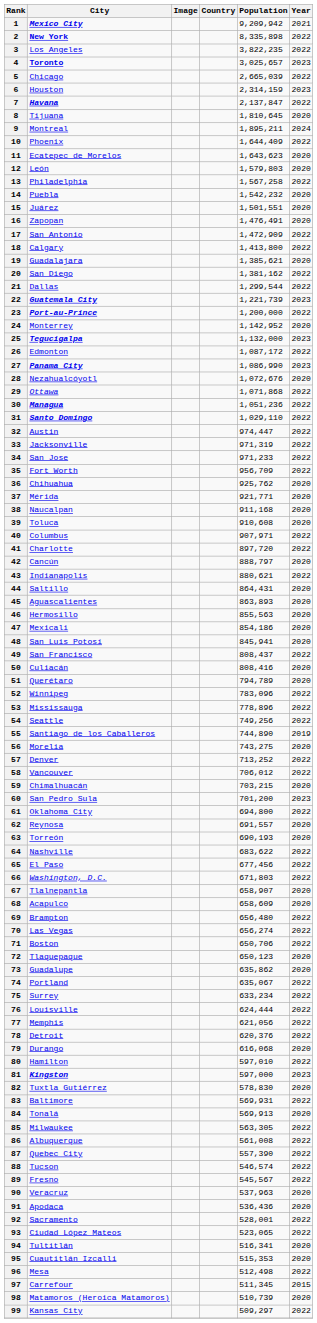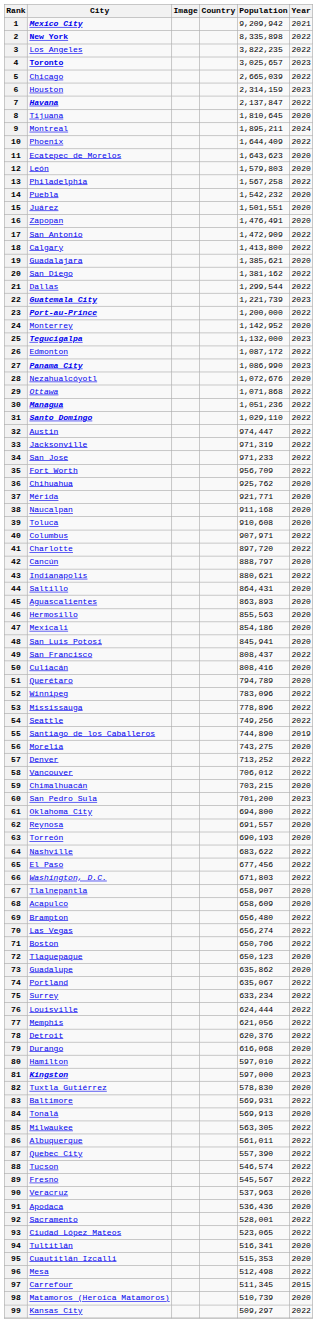 <table class="wikitable sortable">
 <tr>
 <th scope="col">Rank</th>
 <th scope="col">City</th>
 <th scope="col">Image</th>
 <th scope="col">Country</th>
 <th scope="col" data-sort-type="number">Population</th>
 <th scope="col">Year</th>
 </tr>
 <tr>
 <th scope="row">1</th>
 <td><strong><em><a href='#'>Mexico City</a></em></strong></td>
 <td></td>
 <td></td>
 <td>9,209,942</td>
 <td>2021</td>
 </tr>
 <tr>
 <th scope="row">2</th>
 <td><strong><a href='#'>New York</a></strong></td>
 <td></td>
 <td></td>
 <td>8,335,898</td>
 <td>2022</td>
 </tr>
 <tr>
 <th scope="row">3</th>
 <td><a href='#'>Los Angeles</a></td>
 <td></td>
 <td></td>
 <td>3,822,235</td>
 <td>2022</td>
 </tr>
 <tr>
 <th scope="row">4</th>
 <td><strong><a href='#'>Toronto</a></strong></td>
 <td></td>
 <td></td>
 <td>3,025,657</td>
 <td>2023</td>
 </tr>
 <tr>
 <th scope="row">5</th>
 <td><a href='#'>Chicago</a></td>
 <td></td>
 <td></td>
 <td>2,665,039</td>
 <td>2022</td>
 </tr>
 <tr>
 <th scope="row">6</th>
 <td><a href='#'>Houston</a></td>
 <td></td>
 <td></td>
 <td>2,314,159</td>
 <td>2023</td>
 </tr>
 <tr>
 <th scope="row">7</th>
 <td><strong><em><a href='#'>Havana</a></em></strong></td>
 <td></td>
 <td></td>
 <td>2,137,847</td>
 <td>2022</td>
 </tr>
 <tr>
 <th scope="row">8</th>
 <td><a href='#'>Tijuana</a></td>
 <td></td>
 <td></td>
 <td>1,810,645</td>
 <td>2020</td>
 </tr>
 <tr>
 <th scope="row">9</th>
 <td><a href='#'>Montreal</a></td>
 <td></td>
 <td></td>
 <td>1,895,211 </td>
 <td>2024</td>
 </tr>
 <tr>
 <th scope="row">10</th>
 <td><a href='#'>Phoenix</a></td>
 <td></td>
 <td></td>
 <td>1,644,409</td>
 <td>2022</td>
 </tr>
 <tr>
 <th scope="row">11</th>
 <td><a href='#'>Ecatepec de Morelos</a></td>
 <td></td>
 <td></td>
 <td>1,643,623</td>
 <td>2020</td>
 </tr>
 <tr>
 <th scope="row">12</th>
 <td><a href='#'>León</a></td>
 <td></td>
 <td></td>
 <td>1,579,803</td>
 <td>2020</td>
 </tr>
 <tr>
 <th scope="row">13</th>
 <td><a href='#'>Philadelphia</a></td>
 <td></td>
 <td></td>
 <td>1,567,258</td>
 <td>2022</td>
 </tr>
 <tr>
 <th scope="row">14</th>
 <td><a href='#'>Puebla</a></td>
 <td></td>
 <td></td>
 <td>1,542,232</td>
 <td>2020</td>
 </tr>
 <tr>
 <th scope="row">15</th>
 <td><a href='#'>Juárez</a></td>
 <td></td>
 <td></td>
 <td>1,501,551</td>
 <td>2020</td>
 </tr>
 <tr>
 <th scope="row">16</th>
 <td><a href='#'>Zapopan</a></td>
 <td></td>
 <td></td>
 <td>1,476,491</td>
 <td>2020</td>
 </tr>
 <tr>
 <th scope="row">17</th>
 <td><a href='#'>San Antonio</a></td>
 <td></td>
 <td></td>
 <td>1,472,909</td>
 <td>2022</td>
 </tr>
 <tr>
 <th scope="row">18</th>
 <td><a href='#'>Calgary</a></td>
 <td></td>
 <td></td>
 <td>1,413,800</td>
 <td>2022</td>
 </tr>
 <tr>
 <th scope="row">19</th>
 <td><a href='#'>Guadalajara</a></td>
 <td></td>
 <td></td>
 <td>1,385,621</td>
 <td>2020</td>
 </tr>
 <tr>
 <th scope="row">20</th>
 <td><a href='#'>San Diego</a></td>
 <td></td>
 <td></td>
 <td>1,381,162</td>
 <td>2022</td>
 </tr>
 <tr>
 <th scope="row">21</th>
 <td><a href='#'>Dallas</a></td>
 <td></td>
 <td></td>
 <td>1,299,544</td>
 <td>2022</td>
 </tr>
 <tr>
 <th scope="row">22</th>
 <td><strong><em><a href='#'>Guatemala City</a></em></strong></td>
 <td></td>
 <td></td>
 <td>1,221,739</td>
 <td>2023</td>
 </tr>
 <tr>
 <th scope="row">23</th>
 <td><strong><em><a href='#'>Port-au-Prince</a></em></strong></td>
 <td></td>
 <td></td>
 <td>1,200,000</td>
 <td>2022</td>
 </tr>
 <tr>
 <th scope="row">24</th>
 <td><a href='#'>Monterrey</a></td>
 <td></td>
 <td></td>
 <td>1,142,952</td>
 <td>2020</td>
 </tr>
 <tr>
 <th scope="row">25</th>
 <td><strong><em><a href='#'>Tegucigalpa</a></em></strong></td>
 <td></td>
 <td></td>
 <td>1,132,000</td>
 <td>2023</td>
 </tr>
 <tr>
 <th scope="row">26</th>
 <td><a href='#'>Edmonton</a></td>
 <td></td>
 <td></td>
 <td>1,087,172</td>
 <td>2022</td>
 </tr>
 <tr>
 <th scope="row">27</th>
 <td><strong><em><a href='#'>Panama City</a></em></strong></td>
 <td></td>
 <td></td>
 <td>1,086,990</td>
 <td>2023</td>
 </tr>
 <tr>
 <th scope="row">28</th>
 <td><a href='#'>Nezahualcóyotl</a></td>
 <td></td>
 <td></td>
 <td>1,072,676</td>
 <td>2020</td>
 </tr>
 <tr>
 <th scope="row">29</th>
 <td><em><a href='#'>Ottawa</a></em></td>
 <td></td>
 <td></td>
 <td>1,071,868</td>
 <td>2022</td>
 </tr>
 <tr>
 <th scope="row">30</th>
 <td><strong><em><a href='#'>Managua</a></em></strong></td>
 <td></td>
 <td></td>
 <td>1,051,236</td>
 <td>2022</td>
 </tr>
 <tr>
 <th scope="row">31</th>
 <td><strong><em><a href='#'>Santo Domingo</a></em></strong></td>
 <td></td>
 <td></td>
 <td>1,029,110</td>
 <td>2022</td>
 </tr>
 <tr>
 <th scope="row">32</th>
 <td><a href='#'>Austin</a></td>
 <td></td>
 <td></td>
 <td>974,447</td>
 <td>2022</td>
 </tr>
 <tr>
 <th scope="row">33</th>
 <td><a href='#'>Jacksonville</a></td>
 <td></td>
 <td></td>
 <td>971,319</td>
 <td>2022</td>
 </tr>
 <tr>
 <th scope="row">34</th>
 <td><a href='#'>San Jose</a></td>
 <td></td>
 <td></td>
 <td>971,233</td>
 <td>2022</td>
 </tr>
 <tr>
 <th scope="row">35</th>
 <td><a href='#'>Fort Worth</a></td>
 <td></td>
 <td></td>
 <td>956,709</td>
 <td>2022</td>
 </tr>
 <tr>
 <th scope="row">36</th>
 <td><a href='#'>Chihuahua</a></td>
 <td></td>
 <td></td>
 <td>925,762</td>
 <td>2020</td>
 </tr>
 <tr>
 <th scope="row">37</th>
 <td><a href='#'>Mérida</a></td>
 <td></td>
 <td></td>
 <td>921,771</td>
 <td>2020</td>
 </tr>
 <tr>
 <th scope="row">38</th>
 <td><a href='#'>Naucalpan</a></td>
 <td></td>
 <td></td>
 <td>911,168</td>
 <td>2020</td>
 </tr>
 <tr>
 <th scope="row">39</th>
 <td><a href='#'>Toluca</a></td>
 <td></td>
 <td></td>
 <td>910,608</td>
 <td>2020</td>
 </tr>
 <tr>
 <th scope="row">40</th>
 <td><a href='#'>Columbus</a></td>
 <td></td>
 <td></td>
 <td>907,971</td>
 <td>2022</td>
 </tr>
 <tr>
 <th scope="row">41</th>
 <td><a href='#'>Charlotte</a></td>
 <td></td>
 <td></td>
 <td>897,720</td>
 <td>2022</td>
 </tr>
 <tr>
 <th scope="row">42</th>
 <td><a href='#'>Cancún</a></td>
 <td></td>
 <td></td>
 <td>888,797</td>
 <td>2020</td>
 </tr>
 <tr>
 <th scope="row">43</th>
 <td><a href='#'>Indianapolis</a></td>
 <td></td>
 <td></td>
 <td>880,621</td>
 <td>2022</td>
 </tr>
 <tr>
 <th scope="row">44</th>
 <td><a href='#'>Saltillo</a></td>
 <td></td>
 <td></td>
 <td>864,431</td>
 <td>2020</td>
 </tr>
 <tr>
 <th scope="row">45</th>
 <td><a href='#'>Aguascalientes</a></td>
 <td></td>
 <td></td>
 <td>863,893</td>
 <td>2020</td>
 </tr>
 <tr>
 <th scope="row">46</th>
 <td><a href='#'>Hermosillo</a></td>
 <td></td>
 <td></td>
 <td>855,563</td>
 <td>2020</td>
 </tr>
 <tr>
 <th scope="row">47</th>
 <td><a href='#'>Mexicali</a></td>
 <td></td>
 <td></td>
 <td>854,186</td>
 <td>2020</td>
 </tr>
 <tr>
 <th scope="row">48</th>
 <td><a href='#'>San Luis Potosí</a></td>
 <td></td>
 <td></td>
 <td>845,941</td>
 <td>2020</td>
 </tr>
 <tr>
 <th scope="row">49</th>
 <td><a href='#'>San Francisco</a></td>
 <td></td>
 <td></td>
 <td>808,437</td>
 <td>2022</td>
 </tr>
 <tr>
 <th scope="row">50</th>
 <td><a href='#'>Culiacán</a></td>
 <td></td>
 <td></td>
 <td>808,416</td>
 <td>2020</td>
 </tr>
 <tr>
 <th scope="row">51</th>
 <td><a href='#'>Querétaro</a></td>
 <td></td>
 <td></td>
 <td>794,789</td>
 <td>2020</td>
 </tr>
 <tr>
 <th scope="row">52</th>
 <td><a href='#'>Winnipeg</a></td>
 <td></td>
 <td></td>
 <td>783,096</td>
 <td>2022</td>
 </tr>
 <tr>
 <th scope="row">53</th>
 <td><a href='#'>Mississauga</a></td>
 <td></td>
 <td></td>
 <td>778,896</td>
 <td>2022</td>
 </tr>
 <tr>
 <th scope="row">54</th>
 <td><a href='#'>Seattle</a></td>
 <td></td>
 <td></td>
 <td>749,256</td>
 <td>2022</td>
 </tr>
 <tr>
 <th scope="row">55</th>
 <td><a href='#'>Santiago de los Caballeros</a></td>
 <td></td>
 <td></td>
 <td>744,890</td>
 <td>2019</td>
 </tr>
 <tr>
 <th scope="row">56</th>
 <td><a href='#'>Morelia</a></td>
 <td></td>
 <td></td>
 <td>743,275</td>
 <td>2020</td>
 </tr>
 <tr>
 <th scope="row">57</th>
 <td><a href='#'>Denver</a></td>
 <td></td>
 <td></td>
 <td>713,252</td>
 <td>2022</td>
 </tr>
 <tr>
 <th scope="row">58</th>
 <td><a href='#'>Vancouver</a></td>
 <td></td>
 <td></td>
 <td>706,012</td>
 <td>2022</td>
 </tr>
 <tr>
 <th scope="row">59</th>
 <td><a href='#'>Chimalhuacán</a></td>
 <td></td>
 <td></td>
 <td>703,215</td>
 <td>2020</td>
 </tr>
 <tr>
 <th scope="row">60</th>
 <td><a href='#'>San Pedro Sula</a></td>
 <td></td>
 <td></td>
 <td>701,200</td>
 <td>2023</td>
 </tr>
 <tr>
 <th scope="row">61</th>
 <td><a href='#'>Oklahoma City</a></td>
 <td></td>
 <td></td>
 <td>694,800</td>
 <td>2022</td>
 </tr>
 <tr>
 <th scope="row">62</th>
 <td><a href='#'>Reynosa</a></td>
 <td></td>
 <td></td>
 <td>691,557</td>
 <td>2020</td>
 </tr>
 <tr>
 <th scope="row">63</th>
 <td><a href='#'>Torreón</a></td>
 <td></td>
 <td></td>
 <td>690,193</td>
 <td>2020</td>
 </tr>
 <tr>
 <th scope="row">64</th>
 <td><a href='#'>Nashville</a></td>
 <td></td>
 <td></td>
 <td>683,622</td>
 <td>2022</td>
 </tr>
 <tr>
 <th scope="row">65</th>
 <td><a href='#'>El Paso</a></td>
 <td></td>
 <td></td>
 <td>677,456</td>
 <td>2022</td>
 </tr>
 <tr>
 <th scope="row">66</th>
 <td><em><a href='#'>Washington, D.C.</a></em></td>
 <td></td>
 <td></td>
 <td>671,803</td>
 <td>2022</td>
 </tr>
 <tr>
 <th scope="row">67</th>
 <td><a href='#'>Tlalnepantla</a></td>
 <td></td>
 <td></td>
 <td>658,907</td>
 <td>2020</td>
 </tr>
 <tr>
 <th scope="row">68</th>
 <td><a href='#'>Acapulco</a></td>
 <td></td>
 <td></td>
 <td>658,609</td>
 <td>2020</td>
 </tr>
 <tr>
 <th scope="row">69</th>
 <td><a href='#'>Brampton</a></td>
 <td></td>
 <td></td>
 <td>656,480</td>
 <td>2022</td>
 </tr>
 <tr>
 <th scope="row">70</th>
 <td><a href='#'>Las Vegas</a></td>
 <td></td>
 <td></td>
 <td>656,274</td>
 <td>2022</td>
 </tr>
 <tr>
 <th scope="row">71</th>
 <td><a href='#'>Boston</a></td>
 <td></td>
 <td></td>
 <td>650,706</td>
 <td>2022</td>
 </tr>
 <tr>
 <th scope="row">72</th>
 <td><a href='#'>Tlaquepaque</a></td>
 <td></td>
 <td></td>
 <td>650,123</td>
 <td>2020</td>
 </tr>
 <tr>
 <th scope="row">73</th>
 <td><a href='#'>Guadalupe</a></td>
 <td><br></td>
 <td></td>
 <td>635,862</td>
 <td>2020</td>
 </tr>
 <tr>
 <th scope="row">74</th>
 <td><a href='#'>Portland</a></td>
 <td></td>
 <td></td>
 <td>635,067</td>
 <td>2022</td>
 </tr>
 <tr>
 <th scope="row">75</th>
 <td><a href='#'>Surrey</a></td>
 <td></td>
 <td></td>
 <td>633,234</td>
 <td>2022</td>
 </tr>
 <tr>
 <th scope="row">76</th>
 <td><a href='#'>Louisville</a></td>
 <td></td>
 <td></td>
 <td>624,444</td>
 <td>2022</td>
 </tr>
 <tr>
 <th scope="row">77</th>
 <td><a href='#'>Memphis</a></td>
 <td></td>
 <td></td>
 <td>621,056</td>
 <td>2022</td>
 </tr>
 <tr>
 <th scope="row">78</th>
 <td><a href='#'>Detroit</a></td>
 <td></td>
 <td></td>
 <td>620,376</td>
 <td>2022</td>
 </tr>
 <tr>
 <th scope="row">79</th>
 <td><a href='#'>Durango</a></td>
 <td></td>
 <td></td>
 <td>616,068</td>
 <td>2020</td>
 </tr>
 <tr>
 <th scope="row">80</th>
 <td><a href='#'>Hamilton</a></td>
 <td></td>
 <td></td>
 <td>597,010</td>
 <td>2022</td>
 </tr>
 <tr>
 <th scope="row">81</th>
 <td><a href='#'><strong><em>Kingston</em></strong></a></td>
 <td></td>
 <td></td>
 <td>597,000</td>
 <td>2023</td>
 </tr>
 <tr>
 <th scope="row">82</th>
 <td><a href='#'>Tuxtla Gutiérrez</a></td>
 <td></td>
 <td></td>
 <td>578,830</td>
 <td>2020</td>
 </tr>
 <tr>
 <th scope="row">83</th>
 <td><a href='#'>Baltimore</a></td>
 <td></td>
 <td></td>
 <td>569,931</td>
 <td>2022</td>
 </tr>
 <tr>
 <th scope="row">84</th>
 <td><a href='#'>Tonalá</a></td>
 <td></td>
 <td></td>
 <td>569,913</td>
 <td>2020</td>
 </tr>
 <tr>
 <th scope="row">85</th>
 <td><a href='#'>Milwaukee</a></td>
 <td></td>
 <td></td>
 <td>563,305</td>
 <td>2022</td>
 </tr>
 <tr>
 <th scope="row">86</th>
 <td><a href='#'>Albuquerque</a></td>
 <td></td>
 <td></td>
-<td>561,008</td>
+<td>561,011</td>
 <td>2022</td>
 </tr>
 <tr>
 <th scope="row">87</th>
 <td><a href='#'>Quebec City</a></td>
 <td></td>
 <td></td>
 <td>557,390</td>
 <td>2022</td>
 </tr>
 <tr>
 <th scope="row">88</th>
 <td><a href='#'>Tucson</a></td>
 <td></td>
 <td></td>
 <td>546,574</td>
 <td>2022</td>
 </tr>
 <tr>
 <th scope="row">89</th>
 <td><a href='#'>Fresno</a></td>
 <td></td>
 <td></td>
 <td>545,567</td>
 <td>2022</td>
 </tr>
 <tr>
 <th scope="row">90</th>
 <td><a href='#'>Veracruz</a></td>
 <td></td>
 <td></td>
 <td>537,963</td>
 <td>2020</td>
 </tr>
 <tr>
 <th scope="row">91</th>
 <td><a href='#'>Apodaca</a></td>
 <td></td>
 <td></td>
 <td>536,436</td>
 <td>2020</td>
 </tr>
 <tr>
 <th scope="row">92</th>
 <td><a href='#'>Sacramento</a></td>
 <td></td>
 <td></td>
 <td>528,001</td>
 <td>2022</td>
 </tr>
 <tr>
 <th scope="row">93</th>
 <td><a href='#'>Ciudad López Mateos</a></td>
 <td></td>
 <td></td>
 <td>523,065</td>
 <td>2022</td>
 </tr>
 <tr>
 <th scope="row">94</th>
 <td><a href='#'>Tultitlán</a></td>
 <td></td>
 <td></td>
 <td>516,341</td>
 <td>2020</td>
 </tr>
 <tr>
 <th scope="row">95</th>
 <td><a href='#'>Cuautitlán Izcalli</a></td>
 <td></td>
 <td></td>
 <td>515,353</td>
 <td>2020</td>
 </tr>
 <tr>
 <th scope="row">96</th>
 <td><a href='#'>Mesa</a></td>
 <td></td>
 <td></td>
 <td>512,498</td>
 <td>2022</td>
 </tr>
 <tr>
 <th scope="row">97</th>
 <td><a href='#'>Carrefour</a></td>
 <td></td>
 <td></td>
 <td>511,345</td>
 <td>2015</td>
 </tr>
 <tr>
 <th scope="row">98</th>
 <td><a href='#'>Matamoros (Heroica Matamoros)</a></td>
 <td></td>
 <td></td>
 <td>510,739</td>
 <td>2020</td>
 </tr>
 <tr>
 <th scope="row">99</th>
 <td><a href='#'>Kansas City</a></td>
 <td></td>
 <td></td>
 <td>509,297</td>
 <td>2022</td>
 </tr>
 <tr>
 </tr>
 </table>
